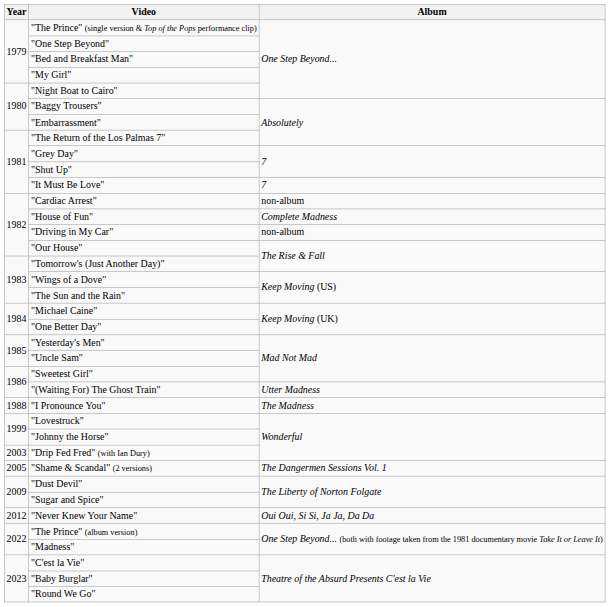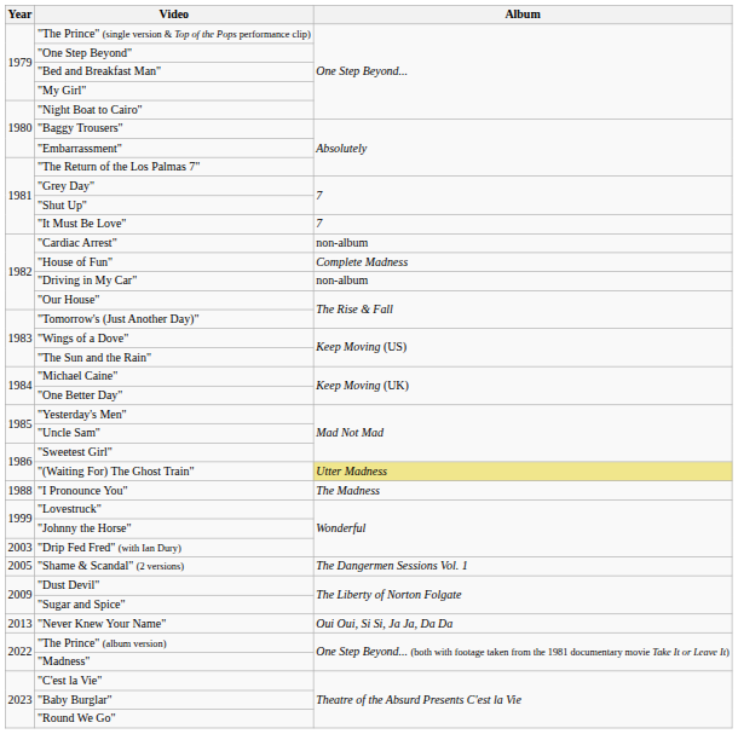 <table class="wikitable">
 <tr>
 <th>Year</th>
 <th>Video</th>
 <th>Album</th>
 </tr>
 <tr>
 <td rowspan="4">1979</td>
 <td>"The Prince" <small>(single version & <em>Top of the Pops</em> performance clip)</small></td>
 <td rowspan="5"><em>One Step Beyond...</em></td>
 </tr>
 <tr>
 <td>"One Step Beyond"</td>
 </tr>
 <tr>
 <td>"Bed and Breakfast Man"</td>
 </tr>
 <tr>
 <td>"My Girl"</td>
 </tr>
 <tr>
 <td rowspan="3">1980</td>
 <td>"Night Boat to Cairo"</td>
 </tr>
 <tr>
 <td>"Baggy Trousers"</td>
 <td rowspan="3"><em>Absolutely</em></td>
 </tr>
 <tr>
 <td>"Embarrassment"</td>
 </tr>
 <tr>
 <td rowspan="4">1981</td>
 <td>"The Return of the Los Palmas 7"</td>
 </tr>
 <tr>
 <td>"Grey Day"</td>
 <td rowspan="2"><em>7</em></td>
 </tr>
 <tr>
 <td>"Shut Up"</td>
 </tr>
 <tr>
 <td>"It Must Be Love"</td>
 <td><em>7</em></td>
 </tr>
 <tr>
 <td rowspan="4">1982</td>
 <td>"Cardiac Arrest"</td>
 <td>non-album</td>
 </tr>
 <tr>
 <td>"House of Fun"</td>
 <td><em>Complete Madness</em></td>
 </tr>
 <tr>
 <td>"Driving in My Car"</td>
 <td>non-album</td>
 </tr>
 <tr>
 <td>"Our House"</td>
 <td rowspan="2"><em>The Rise & Fall</em></td>
 </tr>
 <tr>
 <td rowspan="3">1983</td>
 <td>"Tomorrow's (Just Another Day)"</td>
 </tr>
 <tr>
 <td>"Wings of a Dove"</td>
 <td rowspan="2"><em>Keep Moving</em> (US)</td>
 </tr>
 <tr>
 <td>"The Sun and the Rain"</td>
 </tr>
 <tr>
 <td rowspan="2">1984</td>
 <td>"Michael Caine"</td>
 <td rowspan="2"><em>Keep Moving</em> (UK)</td>
 </tr>
 <tr>
 <td>"One Better Day"</td>
 </tr>
 <tr>
 <td rowspan="2">1985</td>
 <td>"Yesterday's Men"</td>
 <td rowspan="3"><em>Mad Not Mad</em></td>
 </tr>
 <tr>
 <td>"Uncle Sam"</td>
 </tr>
 <tr>
 <td rowspan="2">1986</td>
 <td>"Sweetest Girl"</td>
 </tr>
 <tr>
 <td>"(Waiting For) The Ghost Train"</td>
-<td><em>Utter Madness</em></td>
+<td style="background: khaki;"><em>Utter Madness</em></td>
 </tr>
 <tr>
 <td>1988</td>
 <td>"I Pronounce You"</td>
 <td><em>The Madness</em></td>
 </tr>
 <tr>
 <td rowspan="2">1999</td>
 <td>"Lovestruck"</td>
 <td rowspan="3"><em>Wonderful</em></td>
 </tr>
 <tr>
 <td>"Johnny the Horse"</td>
 </tr>
 <tr>
 <td>2003</td>
 <td>"Drip Fed Fred" <small>(with Ian Dury)</small></td>
 </tr>
 <tr>
 <td>2005</td>
 <td>"Shame & Scandal" <small>(2 versions)</small></td>
 <td><em>The Dangermen Sessions Vol. 1</em></td>
 </tr>
 <tr>
 <td rowspan="2">2009</td>
 <td>"Dust Devil"</td>
 <td rowspan="2"><em>The Liberty of Norton Folgate</em></td>
 </tr>
 <tr>
 <td>"Sugar and Spice"</td>
 </tr>
 <tr>
-<td>2012</td>
+<td>2013</td>
 <td>"Never Knew Your Name"</td>
 <td><em>Oui Oui, Si Si, Ja Ja, Da Da</em></td>
 </tr>
 <tr>
 <td rowspan="2">2022</td>
 <td>"The Prince" <small>(album version)</small></td>
 <td rowspan="2"><em>One Step Beyond...</em> <small>(both with footage taken from the 1981 documentary movie <em>Take It or Leave It</em>)</small></td>
 </tr>
 <tr>
 <td>"Madness"</td>
 </tr>
 <tr>
 <td rowspan="3">2023</td>
 <td>"C'est la Vie"</td>
 <td rowspan="3"><em>Theatre of the Absurd Presents C'est la Vie</em></td>
 </tr>
 <tr>
 <td>"Baby Burglar"</td>
 </tr>
 <tr>
 <td>"Round We Go"</td>
 </tr>
 </table>
